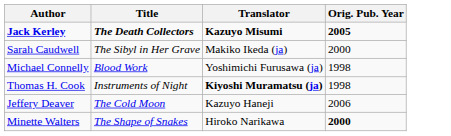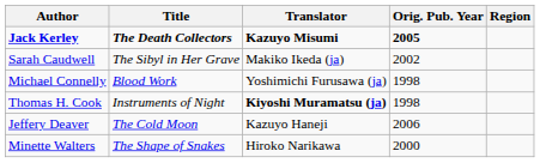 <table class="wikitable">
 <tr>
 <th>Author</th>
 <th>Title</th>
 <th>Translator</th>
 <th>Orig. Pub. Year</th>
+<th>Region</th>
 </tr>
 <tr>
 <td><strong><a href='#'>Jack Kerley</a></strong></td>
 <td><strong><em>The Death Collectors</em></strong></td>
 <td><strong>Kazuyo Misumi</strong></td>
 <td><strong>2005</strong></td>
+<td></td>
 </tr>
 <tr>
 <td><a href='#'>Sarah Caudwell</a></td>
 <td><em>The Sibyl in Her Grave</em></td>
 <td>Makiko Ikeda (<a href='#'>ja</a>)</td>
-<td>2000</td>
+<td>2002</td>
+<td></td>
 </tr>
 <tr>
 <td><a href='#'>Michael Connelly</a></td>
 <td><em><a href='#'>Blood Work</a></em></td>
 <td>Yoshimichi Furusawa (<a href='#'>ja</a>)</td>
 <td>1998</td>
+<td></td>
 </tr>
 <tr>
 <td><a href='#'>Thomas H. Cook</a></td>
 <td><em>Instruments of Night</em></td>
 <td><strong>Kiyoshi Muramatsu (<a href='#'>ja</a>)</strong></td>
 <td>1998</td>
+<td></td>
 </tr>
 <tr>
 <td><a href='#'>Jeffery Deaver</a></td>
 <td><em><a href='#'>The Cold Moon</a></em></td>
 <td>Kazuyo Haneji</td>
 <td>2006</td>
+<td></td>
 </tr>
 <tr>
 <td><a href='#'>Minette Walters</a></td>
 <td><em><a href='#'>The Shape of Snakes</a></em></td>
 <td>Hiroko Narikawa</td>
-<td><strong>2000</strong></td>
+<td>2000</td>
+<td></td>
 </tr>
 </table>
